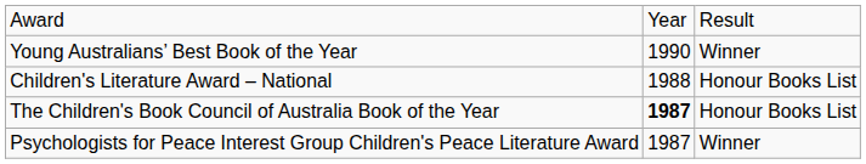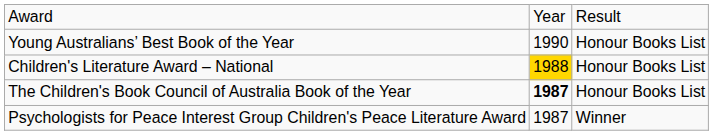 <table class="wikitable">
 <tr>
 <td>Award</td>
 <td>Year</td>
 <td>Result</td>
 </tr>
 <tr>
 <td>Young Australians’ Best Book of the Year</td>
 <td>1990</td>
-<td>Winner</td>
+<td>Honour Books List</td>
 </tr>
 <tr>
 <td>Children's Literature Award – National</td>
-<td>1988</td>
+<td style="background: gold;">1988</td>
 <td>Honour Books List</td>
 </tr>
 <tr>
 <td>The Children's Book Council of Australia Book of the Year</td>
 <td><strong>1987</strong></td>
 <td>Honour Books List</td>
 </tr>
 <tr>
 <td>Psychologists for Peace Interest Group Children's Peace Literature Award</td>
 <td>1987</td>
 <td>Winner</td>
 </tr>
 </table>
